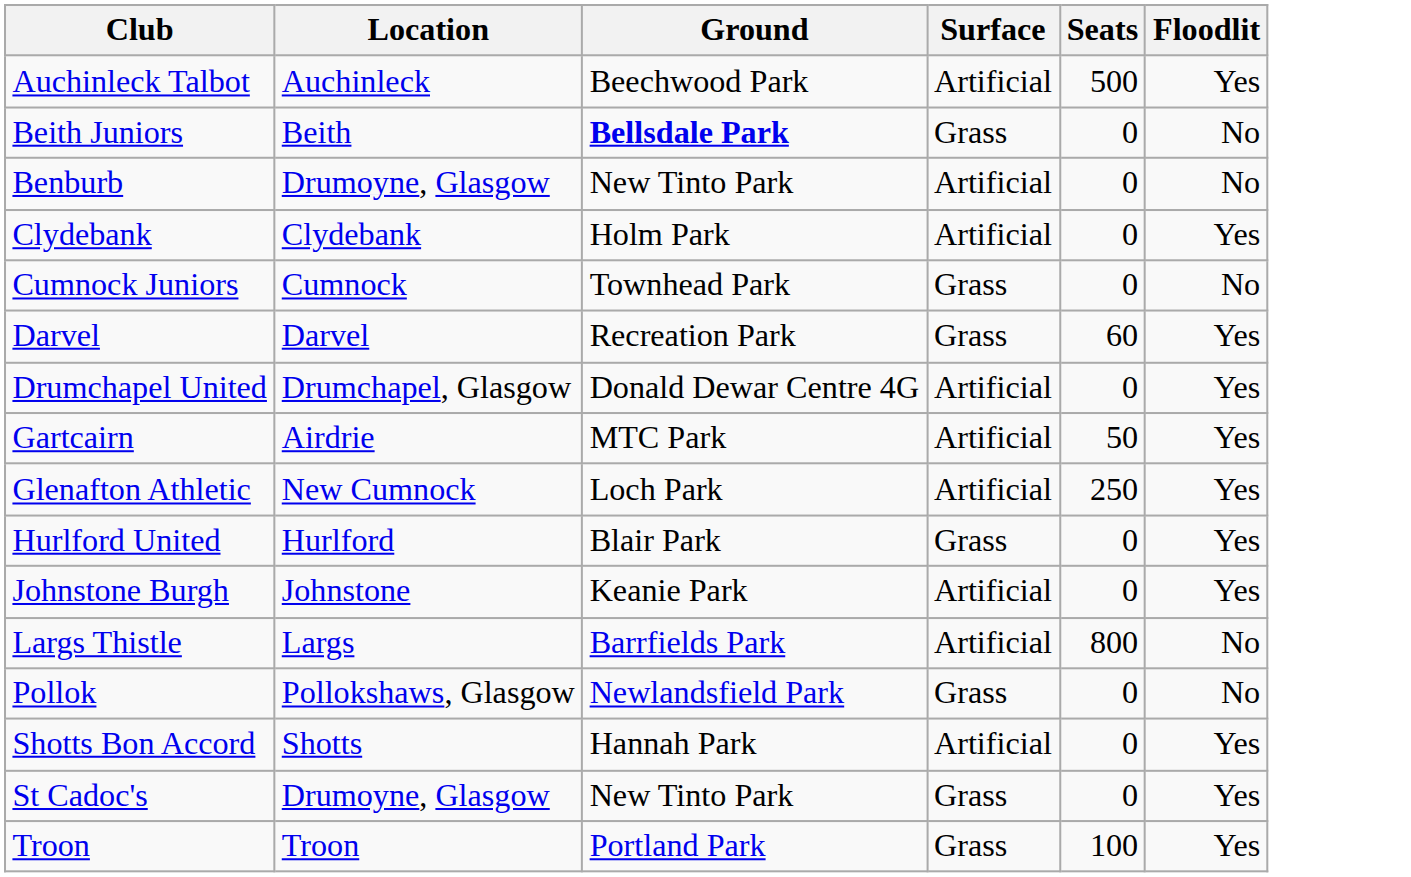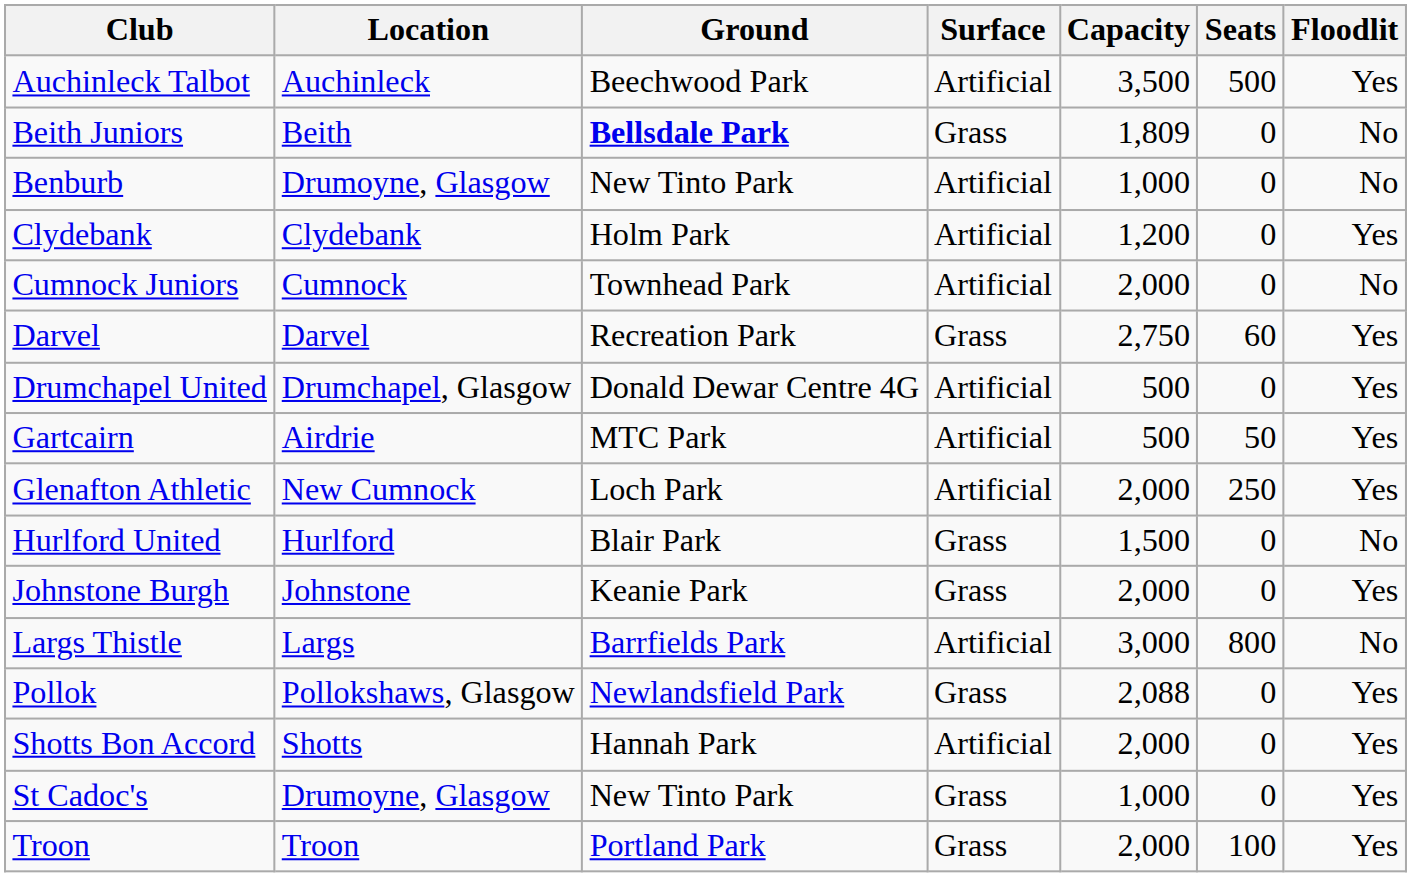 <table class="wikitable sortable">
 <tr>
 <th>Club</th>
 <th>Location</th>
 <th>Ground</th>
 <th>Surface</th>
+<th data-sort-type="number">Capacity</th>
 <th data-sort-type="number">Seats</th>
 <th>Floodlit</th>
 </tr>
 <tr>
 <td><a href='#'>Auchinleck Talbot</a> </td>
 <td><a href='#'>Auchinleck</a></td>
 <td>Beechwood Park</td>
 <td>Artificial</td>
+<td align=right>3,500</td>
 <td align=right>500</td>
 <td align=right>Yes</td>
 </tr>
 <tr>
 <td><a href='#'>Beith Juniors</a></td>
 <td><a href='#'>Beith</a></td>
 <td><strong><a href='#'>Bellsdale Park</a></strong></td>
 <td>Grass</td>
+<td align=right>1,809</td>
 <td align=right>0</td>
 <td align=right>No</td>
 </tr>
 <tr>
 <td><a href='#'>Benburb</a> </td>
 <td><a href='#'>Drumoyne</a>, <a href='#'>Glasgow</a></td>
 <td>New Tinto Park</td>
 <td>Artificial</td>
+<td align=right>1,000</td>
 <td align=right>0</td>
 <td align=right>No</td>
 </tr>
 <tr>
 <td><a href='#'>Clydebank</a> </td>
 <td><a href='#'>Clydebank</a></td>
 <td>Holm Park</td>
 <td>Artificial</td>
+<td align=right>1,200</td>
 <td align=right>0</td>
 <td align=right>Yes</td>
 </tr>
 <tr>
 <td><a href='#'>Cumnock Juniors</a> </td>
 <td><a href='#'>Cumnock</a></td>
 <td>Townhead Park</td>
-<td>Grass</td>
+<td>Artificial</td>
+<td align=right>2,000</td>
 <td align=right>0</td>
 <td align=right>No</td>
 </tr>
 <tr>
 <td><a href='#'>Darvel</a> </td>
 <td><a href='#'>Darvel</a></td>
 <td>Recreation Park</td>
 <td>Grass</td>
+<td align=right>2,750</td>
 <td align=right>60</td>
 <td align=right>Yes</td>
 </tr>
 <tr>
 <td><a href='#'>Drumchapel United</a></td>
 <td><a href='#'>Drumchapel</a>, Glasgow</td>
 <td>Donald Dewar Centre 4G</td>
 <td>Artificial</td>
+<td align=right>500</td>
 <td align=right>0</td>
 <td align=right>Yes</td>
 </tr>
 <tr>
 <td><a href='#'>Gartcairn</a></td>
 <td><a href='#'>Airdrie</a></td>
 <td>MTC Park</td>
 <td>Artificial</td>
+<td align=right>500</td>
 <td align=right>50</td>
 <td align=right>Yes</td>
 </tr>
 <tr>
 <td><a href='#'>Glenafton Athletic</a> </td>
 <td><a href='#'>New Cumnock</a></td>
 <td>Loch Park</td>
 <td>Artificial</td>
+<td align=right>2,000</td>
 <td align=right>250</td>
 <td align=right>Yes</td>
 </tr>
 <tr>
 <td><a href='#'>Hurlford United</a></td>
 <td><a href='#'>Hurlford</a></td>
 <td>Blair Park</td>
 <td>Grass</td>
+<td align=right>1,500</td>
 <td align=right>0</td>
-<td align=right>Yes</td>
+<td align=right>No</td>
 </tr>
 <tr>
 <td><a href='#'>Johnstone Burgh</a></td>
 <td><a href='#'>Johnstone</a></td>
 <td>Keanie Park</td>
-<td>Artificial</td>
+<td>Grass</td>
+<td align=right>2,000</td>
 <td align=right>0</td>
 <td align=right>Yes</td>
 </tr>
 <tr>
 <td><a href='#'>Largs Thistle</a></td>
 <td><a href='#'>Largs</a></td>
 <td><a href='#'>Barrfields Park</a></td>
 <td>Artificial</td>
+<td align=right>3,000</td>
 <td align=right>800</td>
 <td align=right>No</td>
 </tr>
 <tr>
 <td><a href='#'>Pollok</a> </td>
 <td><a href='#'>Pollokshaws</a>, Glasgow</td>
 <td><a href='#'>Newlandsfield Park</a></td>
 <td>Grass</td>
+<td align=right>2,088</td>
 <td align=right>0</td>
-<td align=right>No</td>
+<td align=right>Yes</td>
 </tr>
 <tr>
 <td><a href='#'>Shotts Bon Accord</a></td>
 <td><a href='#'>Shotts</a></td>
 <td>Hannah Park</td>
 <td>Artificial</td>
+<td align=right>2,000</td>
 <td align=right>0</td>
 <td align=right>Yes</td>
 </tr>
 <tr>
 <td><a href='#'>St Cadoc's</a></td>
 <td><a href='#'>Drumoyne</a>, <a href='#'>Glasgow</a></td>
 <td>New Tinto Park</td>
 <td>Grass</td>
+<td align=right>1,000</td>
 <td align=right>0</td>
 <td align=right>Yes</td>
 </tr>
 <tr>
 <td><a href='#'>Troon</a></td>
 <td><a href='#'>Troon</a></td>
 <td><a href='#'>Portland Park</a></td>
 <td>Grass</td>
+<td align=right>2,000</td>
 <td align=right>100</td>
 <td align=right>Yes</td>
 </tr>
 </table>
